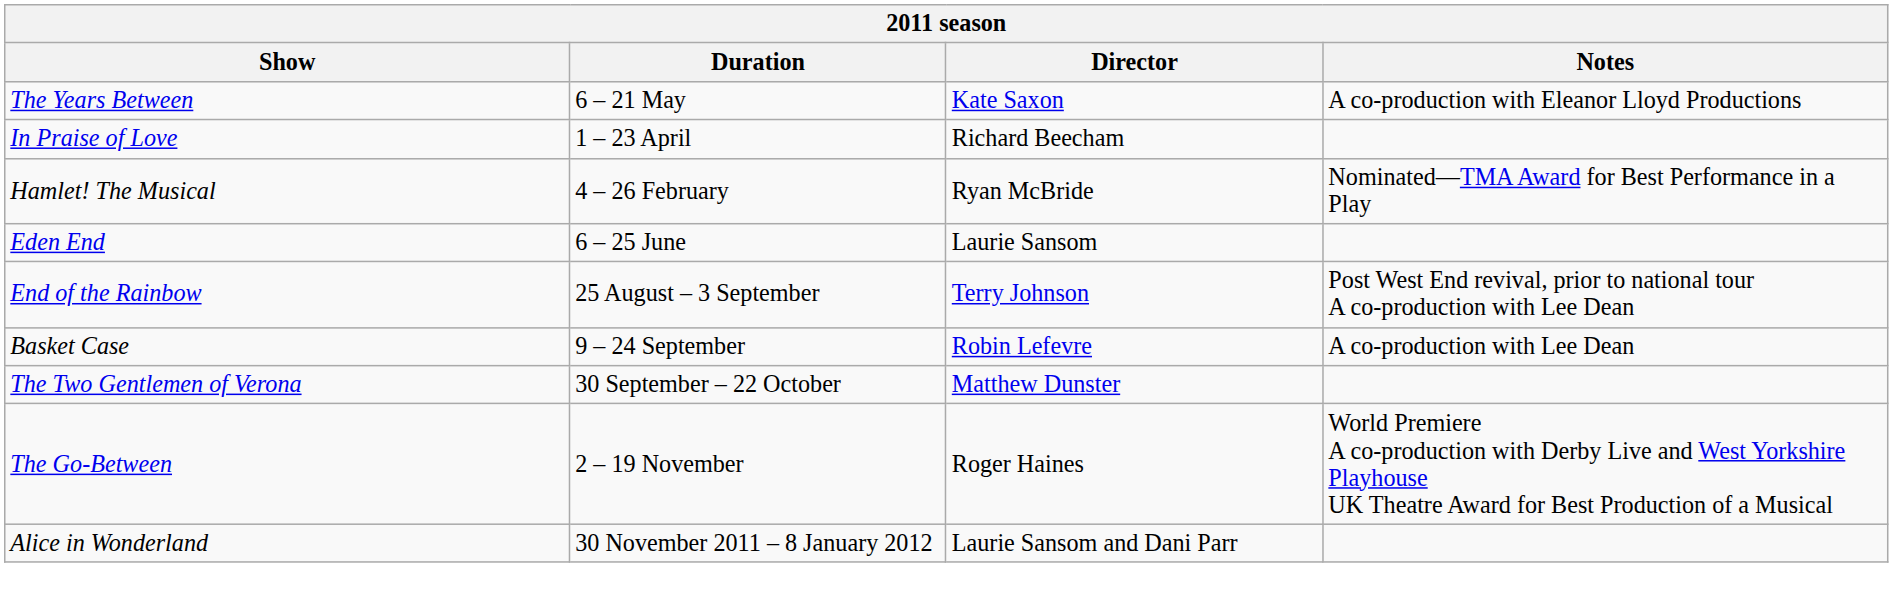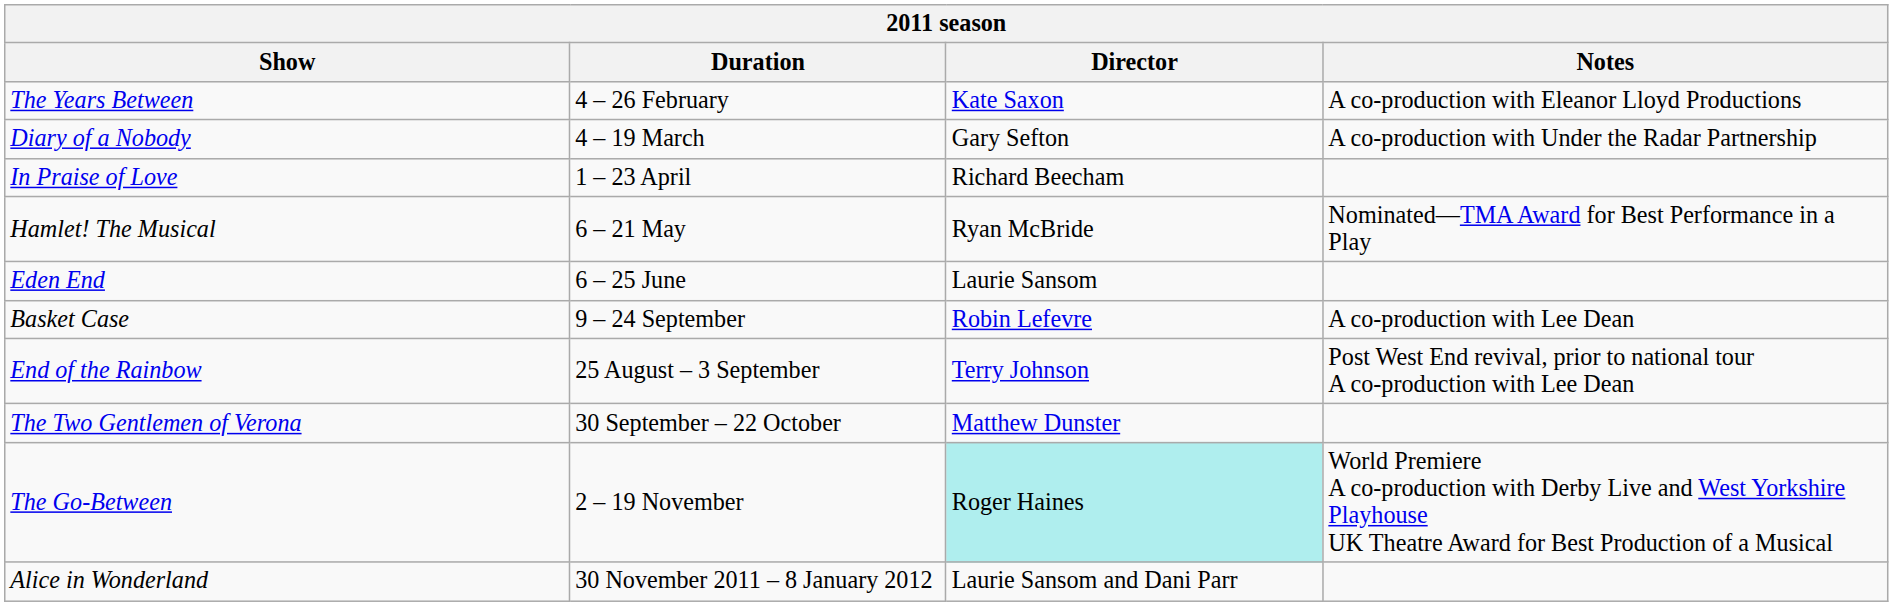 <table class="wikitable collapsible autocollapse">
 <tr>
 <th colspan="4">2011 season</th>
 </tr>
 <tr>
 <th width=30%>Show</th>
 <th width=20%>Duration</th>
 <th width=20%>Director</th>
 <th width=30%>Notes</th>
 </tr>
 <tr>
 <td><em><a href='#'>The Years Between</a></em></td>
-<td>6 – 21 May</td>
+<td>4 – 26 February</td>
 <td><a href='#'>Kate Saxon</a></td>
 <td>A co-production with Eleanor Lloyd Productions</td>
+</tr>
+<tr>
+<td><em><a href='#'>Diary of a Nobody</a></em></td>
+<td>4 – 19 March</td>
+<td>Gary Sefton</td>
+<td>A co-production with Under the Radar Partnership</td>
 </tr>
 <tr>
 <td><em><a href='#'>In Praise of Love</a></em></td>
 <td>1 – 23 April</td>
 <td>Richard Beecham</td>
 <td></td>
 </tr>
 <tr>
 <td><em>Hamlet! The Musical</em></td>
-<td>4 – 26 February</td>
+<td>6 – 21 May</td>
 <td>Ryan McBride</td>
 <td>Nominated—<a href='#'>TMA Award</a> for Best Performance in a Play</td>
 </tr>
 <tr>
 <td><em><a href='#'>Eden End</a></em></td>
 <td>6 – 25 June</td>
 <td>Laurie Sansom</td>
 <td></td>
 </tr>
 <tr>
+<td><em>Basket Case</em></td>
+<td>9 – 24 September</td>
+<td><a href='#'>Robin Lefevre</a></td>
+<td>A co-production with Lee Dean</td>
+</tr>
+<tr>
 <td><em><a href='#'>End of the Rainbow</a></em></td>
 <td>25 August – 3 September</td>
 <td><a href='#'>Terry Johnson</a></td>
 <td>Post West End revival, prior to national tour<br>A co-production with Lee Dean</td>
-</tr>
-<tr>
-<td><em>Basket Case</em></td>
-<td>9 – 24 September</td>
-<td><a href='#'>Robin Lefevre</a></td>
-<td>A co-production with Lee Dean</td>
 </tr>
 <tr>
 <td><em><a href='#'>The Two Gentlemen of Verona</a></em></td>
 <td>30 September – 22 October</td>
 <td><a href='#'>Matthew Dunster</a></td>
 <td></td>
 </tr>
 <tr>
 <td><em><a href='#'>The Go-Between</a></em></td>
 <td>2 – 19 November</td>
-<td>Roger Haines</td>
+<td style="background: paleturquoise;">Roger Haines</td>
 <td>World Premiere<br>A co-production with Derby Live and <a href='#'>West Yorkshire Playhouse</a><br>UK Theatre Award for Best Production of a Musical</td>
 </tr>
 <tr>
 <td><em>Alice in Wonderland</em></td>
 <td>30 November 2011 – 8 January 2012</td>
 <td>Laurie Sansom and Dani Parr</td>
 <td></td>
 </tr>
 </table>
